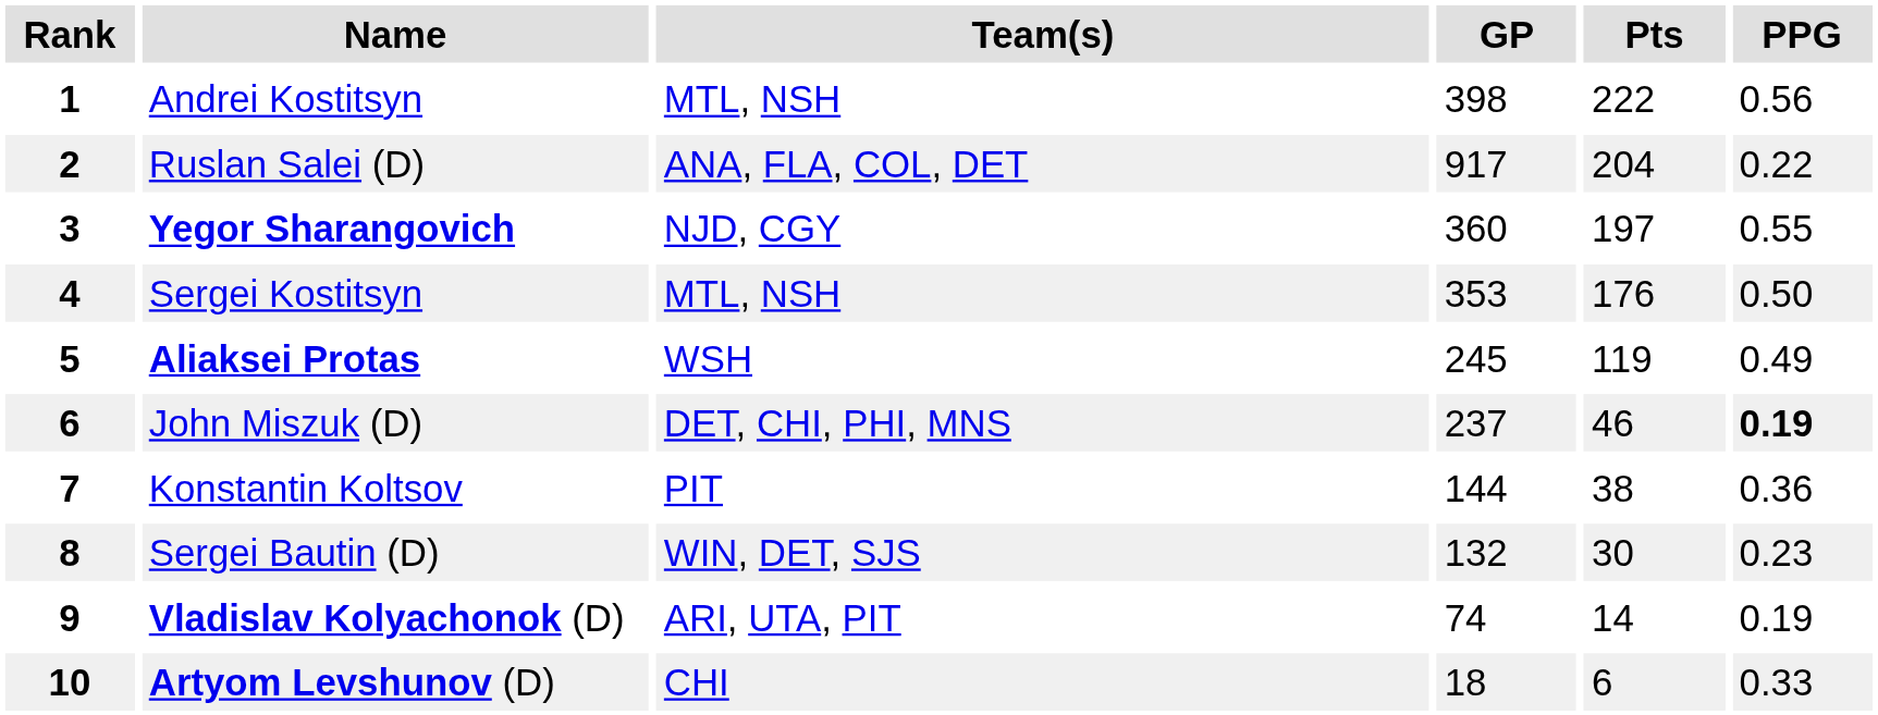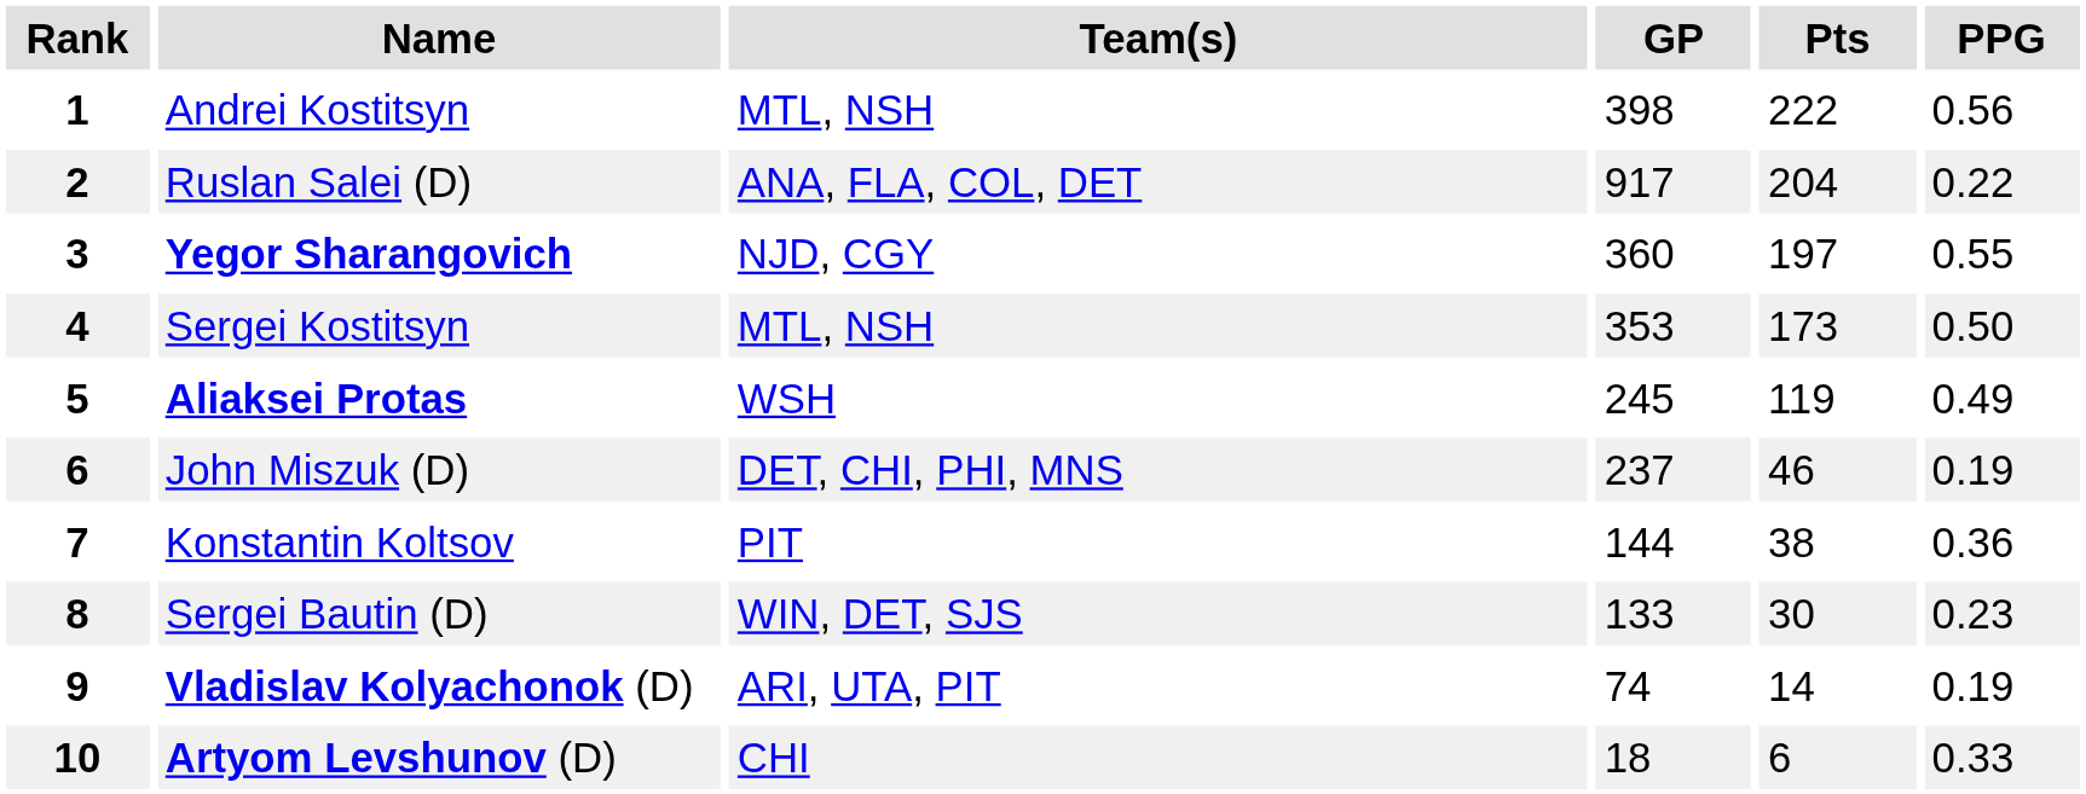 <table id="Table3" cellspacing="3" cellpadding="3" style="font-size:95%;">
 <tr style="text-align:center; background:#e0e0e0">
 <th style="width:3em;">Rank</th>
 <th style="width:13em;">Name</th>
 <th style="width:20em;">Team(s)</th>
 <th style="width:3.3em;">GP</th>
 <th style="width:3.3em;">Pts</th>
 <th style="width:3.3em;">PPG</th>
 </tr>
 <tr>
 <th>1</th>
 <td><a href='#'>Andrei Kostitsyn</a></td>
 <td><a href='#'>MTL</a>, <a href='#'>NSH</a></td>
 <td>398</td>
 <td>222</td>
 <td>0.56</td>
 </tr>
 <tr style="background:#f0f0f0;">
 <th>2</th>
 <td><a href='#'>Ruslan Salei</a> (D)</td>
 <td><a href='#'>ANA</a>, <a href='#'>FLA</a>, <a href='#'>COL</a>, <a href='#'>DET</a></td>
 <td>917</td>
 <td>204</td>
 <td>0.22</td>
 </tr>
 <tr>
 <th>3</th>
 <td><strong><a href='#'>Yegor Sharangovich</a></strong></td>
 <td><a href='#'>NJD</a>, <a href='#'>CGY</a></td>
 <td>360</td>
 <td>197</td>
 <td>0.55</td>
 </tr>
 <tr style="background:#f0f0f0;">
 <th>4</th>
 <td><a href='#'>Sergei Kostitsyn</a></td>
 <td><a href='#'>MTL</a>, <a href='#'>NSH</a></td>
 <td>353</td>
-<td>176</td>
+<td>173</td>
 <td>0.50</td>
 </tr>
 <tr>
 <th>5</th>
 <td><strong><a href='#'>Aliaksei Protas</a></strong></td>
 <td><a href='#'>WSH</a></td>
 <td>245</td>
 <td>119</td>
 <td>0.49</td>
 </tr>
 <tr style="background:#f0f0f0;">
 <th>6</th>
 <td><a href='#'>John Miszuk</a> (D)</td>
 <td><a href='#'>DET</a>, <a href='#'>CHI</a>, <a href='#'>PHI</a>, <a href='#'>MNS</a></td>
 <td>237</td>
 <td>46</td>
-<td><strong>0.19</strong></td>
+<td>0.19</td>
 </tr>
 <tr>
 <th>7</th>
 <td><a href='#'>Konstantin Koltsov</a></td>
 <td><a href='#'>PIT</a></td>
 <td>144</td>
 <td>38</td>
 <td>0.36</td>
 </tr>
 <tr style="background:#f0f0f0;">
 <th>8</th>
 <td><a href='#'>Sergei Bautin</a> (D)</td>
 <td><a href='#'>WIN</a>, <a href='#'>DET</a>, <a href='#'>SJS</a></td>
-<td>132</td>
+<td>133</td>
 <td>30</td>
 <td>0.23</td>
 </tr>
 <tr>
 <th>9</th>
 <td><strong><a href='#'>Vladislav Kolyachonok</a></strong> (D)</td>
 <td><a href='#'>ARI</a>, <a href='#'>UTA</a>, <a href='#'>PIT</a></td>
 <td>74</td>
 <td>14</td>
 <td>0.19</td>
 </tr>
 <tr style="background:#f0f0f0;">
 <th>10</th>
 <td><strong><a href='#'>Artyom Levshunov</a></strong> (D)</td>
 <td><a href='#'>CHI</a></td>
 <td>18</td>
 <td>6</td>
 <td>0.33</td>
 </tr>
 </table>
